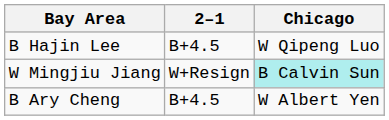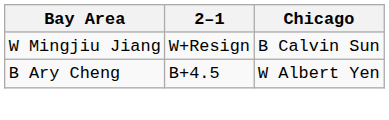 <table class="wikitable">
 <tr>
 <th>Bay Area</th>
 <th>2–1</th>
 <th>Chicago</th>
 </tr>
 <tr>
-<td>B Hajin Lee</td>
-<td>B+4.5</td>
-<td>W Qipeng Luo</td>
-</tr>
-<tr>
 <td>W Mingjiu Jiang</td>
 <td>W+Resign</td>
-<td style="background: paleturquoise;">B Calvin Sun</td>
+<td>B Calvin Sun</td>
 </tr>
 <tr>
 <td>B Ary Cheng</td>
 <td>B+4.5</td>
 <td>W Albert Yen</td>
 </tr>
 </table>
